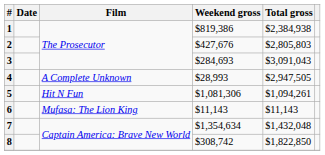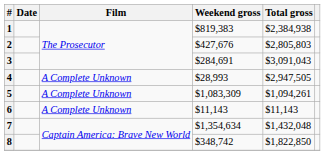 <table class="wikitable sortable">
 <tr>
 <th>#</th>
 <th>Date</th>
 <th>Film</th>
 <th>Weekend gross</th>
 <th>Total gross</th>
 <th></th>
 </tr>
 <tr>
 <th style="text-align:center;">1</th>
 <td></td>
 <td rowspan=3><em><a href='#'>The Prosecutor</a></em></td>
-<td>$819,386</td>
+<td>$819,383</td>
 <td>$2,384,938</td>
 <td></td>
 </tr>
 <tr>
 <th style="text-align:center;">2</th>
 <td></td>
 <td>$427,676</td>
 <td>$2,805,803</td>
 <td></td>
 </tr>
 <tr>
 <th style="text-align:center;">3</th>
 <td></td>
-<td>$284,693</td>
+<td>$284,691</td>
 <td>$3,091,043</td>
 <td></td>
 </tr>
 <tr>
 <th style="text-align:center;">4</th>
 <td></td>
 <td><em><a href='#'>A Complete Unknown</a></em></td>
 <td>$28,993</td>
 <td>$2,947,505</td>
 <td></td>
 </tr>
 <tr>
 <th style="text-align:center;">5</th>
 <td></td>
-<td><em><a href='#'>Hit N Fun</a></em></td>
-<td>$1,081,306</td>
+<td><em><a href='#'>A Complete Unknown</a></em></td>
+<td>$1,083,309</td>
 <td>$1,094,261</td>
 <td></td>
 </tr>
 <tr>
 <th style="text-align:center;">6</th>
 <td></td>
-<td><em><a href='#'>Mufasa: The Lion King</a></em></td>
+<td><em><a href='#'>A Complete Unknown</a></em></td>
 <td>$11,143</td>
 <td>$11,143</td>
 <td></td>
 </tr>
 <tr>
 <th style="text-align:center;">7</th>
 <td></td>
 <td rowspan=2><em><a href='#'>Captain America: Brave New World</a></em></td>
 <td>$1,354,634</td>
 <td>$1,432,048</td>
 <td></td>
 </tr>
 <tr>
 <th style="text-align:center;">8</th>
 <td></td>
-<td>$308,742</td>
+<td>$348,742</td>
 <td>$1,822,850</td>
 <td></td>
 </tr>
 <tr>
 </tr>
 </table>
